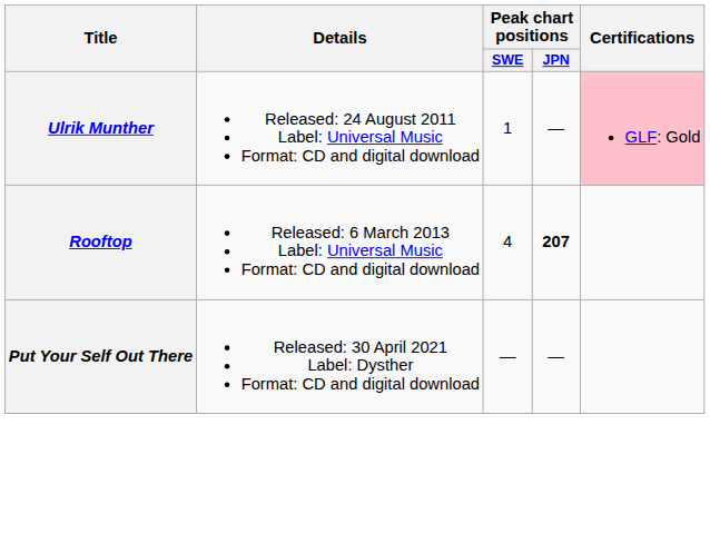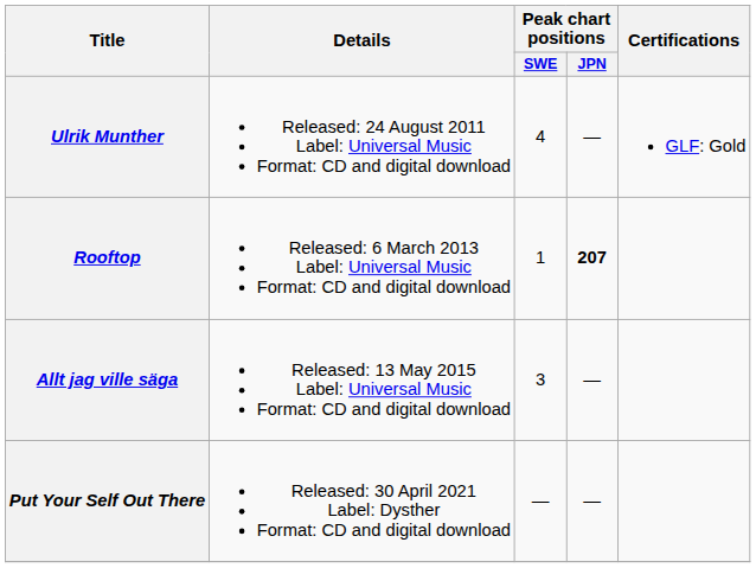 <table class="wikitable plainrowheaders" style="text-align:center;">
 <tr>
 <th scope="col" rowspan="2">Title</th>
 <th scope="col" rowspan="2">Details</th>
 <th scope="col" colspan="2">Peak chart positions</th>
 <th scope="col" rowspan="2">Certifications</th>
 </tr>
 <tr>
 <th scope="col" style="width:3em;font-size:85%;"><a href='#'>SWE</a><br></th>
 <th scope="col" style="width:3em;font-size:85%;"><a href='#'>JPN</a><br></th>
 </tr>
 <tr>
 <th scope="row"><em><a href='#'>Ulrik Munther</a></em></th>
 <td><br><ul><li>Released: 24 August 2011</li><li>Label: <a href='#'>Universal Music</a></li><li>Format: CD and digital download</li></ul></td>
-<td>1</td>
+<td>4</td>
 <td>—</td>
-<td style="background: pink;"><br><ul><li><a href='#'>GLF</a>: Gold</li></ul></td>
+<td><br><ul><li><a href='#'>GLF</a>: Gold</li></ul></td>
 </tr>
 <tr>
 <th scope="row"><em><a href='#'>Rooftop</a></em></th>
 <td><br><ul><li>Released: 6 March 2013</li><li>Label: <a href='#'>Universal Music</a></li><li>Format: CD and digital download</li></ul></td>
-<td>4</td>
+<td>1</td>
 <td><strong>207</strong></td>
+<td></td>
+</tr>
+<tr>
+<th scope="row"><em><a href='#'>Allt jag ville säga</a></em></th>
+<td><br><ul><li>Released: 13 May 2015</li><li>Label: <a href='#'>Universal Music</a></li><li>Format: CD and digital download</li></ul></td>
+<td>3</td>
+<td>—</td>
 <td></td>
 </tr>
 <tr>
 <th scope="row"><em>Put Your Self Out There</em></th>
 <td><br><ul><li>Released: 30 April 2021</li><li>Label: Dysther</li><li>Format: CD and digital download</li></ul></td>
 <td>—</td>
 <td>—</td>
 <td></td>
 </tr>
 <tr>
 </tr>
 </table>
